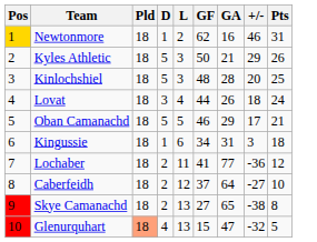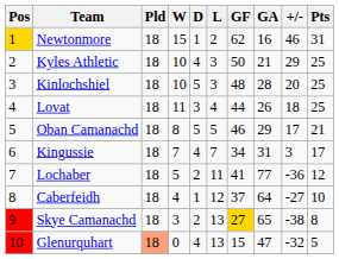 <table class="wikitable sortable">
 <tr>
 <th>Pos</th>
 <th>Team</th>
 <th>Pld</th>
+<th>W</th>
 <th>D</th>
 <th>L</th>
 <th>GF</th>
 <th>GA</th>
 <th>+/-</th>
 <th>Pts</th>
 </tr>
 <tr>
 <td style="width:20px; background:gold;">1</td>
 <td><a href='#'>Newtonmore</a></td>
 <td>18</td>
+<td>15</td>
 <td>1</td>
 <td>2</td>
 <td>62</td>
 <td>16</td>
 <td>46</td>
 <td>31</td>
 </tr>
 <tr>
 <td>2</td>
 <td><a href='#'>Kyles Athletic</a></td>
 <td>18</td>
-<td>5</td>
+<td>10</td>
+<td>4</td>
 <td>3</td>
 <td>50</td>
 <td>21</td>
 <td>29</td>
-<td>26</td>
+<td>25</td>
 </tr>
 <tr>
 <td>3</td>
 <td><a href='#'>Kinlochshiel</a></td>
 <td>18</td>
+<td>10</td>
 <td>5</td>
 <td>3</td>
 <td>48</td>
 <td>28</td>
 <td>20</td>
 <td>25</td>
 </tr>
 <tr>
 <td>4</td>
 <td><a href='#'>Lovat</a></td>
 <td>18</td>
+<td>11</td>
 <td>3</td>
 <td>4</td>
 <td>44</td>
 <td>26</td>
 <td>18</td>
-<td>24</td>
+<td>25</td>
 </tr>
 <tr>
 <td>5</td>
 <td><a href='#'>Oban Camanachd</a></td>
 <td>18</td>
+<td>8</td>
 <td>5</td>
 <td>5</td>
 <td>46</td>
 <td>29</td>
 <td>17</td>
 <td>21</td>
 </tr>
 <tr>
 <td>6</td>
 <td><a href='#'>Kingussie</a></td>
 <td>18</td>
-<td>1</td>
-<td>6</td>
+<td>7</td>
+<td>4</td>
+<td>7</td>
 <td>34</td>
 <td>31</td>
 <td>3</td>
-<td>18</td>
+<td>17</td>
 </tr>
 <tr>
 <td>7</td>
 <td><a href='#'>Lochaber</a></td>
 <td>18</td>
+<td>5</td>
 <td>2</td>
 <td>11</td>
 <td>41</td>
 <td>77</td>
 <td>-36</td>
 <td>12</td>
 </tr>
 <tr>
 <td>8</td>
 <td><a href='#'>Caberfeidh</a></td>
 <td>18</td>
-<td>2</td>
+<td>4</td>
+<td>1</td>
 <td>12</td>
 <td>37</td>
 <td>64</td>
 <td>-27</td>
 <td>10</td>
 </tr>
 <tr>
 <td style="width:20px; background:red;">9</td>
 <td><a href='#'>Skye Camanachd</a></td>
 <td>18</td>
+<td>3</td>
 <td>2</td>
 <td>13</td>
-<td>27</td>
+<td style="background: gold;">27</td>
 <td>65</td>
 <td>-38</td>
 <td>8</td>
 </tr>
 <tr>
 <td style="width:20px; background:red;">10</td>
 <td><a href='#'>Glenurquhart</a></td>
 <td style="background: lightsalmon;">18</td>
+<td>0</td>
 <td>4</td>
 <td>13</td>
 <td>15</td>
 <td>47</td>
 <td>-32</td>
 <td>5</td>
 </tr>
 </table>
